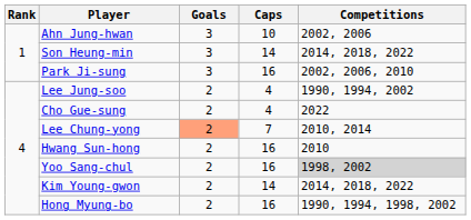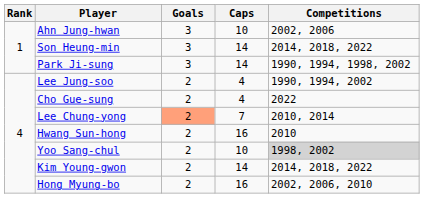 <table class="wikitable sortable" style="text-align:left;">
 <tr>
 <th width="30">Rank</th>
 <th width="150">Player</th>
 <th width="60">Goals</th>
 <th width="60">Caps</th>
 <th width="180">Competitions</th>
 </tr>
 <tr>
 <td rowspan=3 align=center>1</td>
 <td><a href='#'>Ahn Jung-hwan</a></td>
 <td align=center>3</td>
 <td align=center>10</td>
 <td>2002, 2006</td>
 </tr>
 <tr>
 <td><a href='#'>Son Heung-min</a></td>
 <td align=center>3</td>
 <td align=center>14</td>
 <td>2014, 2018, 2022</td>
 </tr>
 <tr>
 <td><a href='#'>Park Ji-sung</a></td>
 <td align=center>3</td>
-<td align=center>16</td>
-<td>2002, 2006, 2010</td>
+<td align=center>14</td>
+<td>1990, 1994, 1998, 2002</td>
 </tr>
 <tr>
 <td rowspan=7 align=center>4</td>
 <td><a href='#'>Lee Jung-soo</a></td>
 <td align=center>2</td>
 <td align=center>4</td>
 <td>1990, 1994, 2002</td>
 </tr>
 <tr>
 <td><a href='#'>Cho Gue-sung</a></td>
 <td align=center>2</td>
 <td align=center>4</td>
 <td>2022</td>
 </tr>
 <tr>
 <td><a href='#'>Lee Chung-yong</a></td>
 <td align=center style="background: lightsalmon;">2</td>
 <td align=center>7</td>
 <td>2010, 2014</td>
 </tr>
 <tr>
 <td><a href='#'>Hwang Sun-hong</a></td>
 <td align=center>2</td>
 <td align=center>16</td>
 <td>2010</td>
 </tr>
 <tr>
 <td><a href='#'>Yoo Sang-chul</a></td>
 <td align=center>2</td>
-<td align=center>16</td>
+<td align=center>10</td>
 <td style="background: lightgrey;">1998, 2002</td>
 </tr>
 <tr>
 <td><a href='#'>Kim Young-gwon</a></td>
 <td align=center>2</td>
 <td align=center>14</td>
 <td>2014, 2018, 2022</td>
 </tr>
 <tr>
 <td><a href='#'>Hong Myung-bo</a></td>
 <td align=center>2</td>
 <td align=center>16</td>
-<td>1990, 1994, 1998, 2002</td>
+<td>2002, 2006, 2010</td>
 </tr>
 </table>
